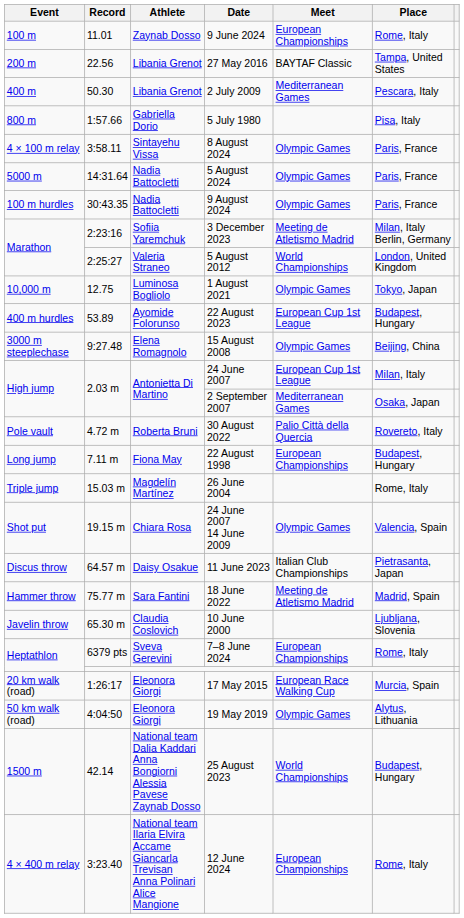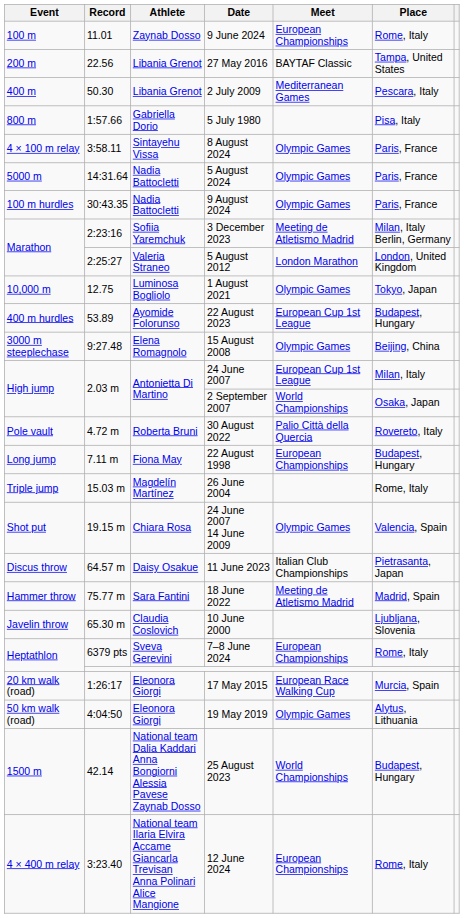 <table class="wikitable" style="font-size:90%; width: 100%;">
 <tr>
 <th>Event</th>
 <th>Record</th>
 <th>Athlete</th>
 <th>Date</th>
 <th>Meet</th>
 <th>Place</th>
 <th></th>
 </tr>
 <tr>
 <td><a href='#'>100 m</a></td>
 <td>11.01 </td>
 <td><a href='#'>Zaynab Dosso</a></td>
 <td>9 June 2024</td>
 <td><a href='#'>European Championships</a></td>
 <td><a href='#'>Rome</a>, Italy</td>
 <td></td>
 </tr>
 <tr>
 <td><a href='#'>200 m</a></td>
 <td>22.56 </td>
 <td><a href='#'>Libania Grenot</a></td>
 <td>27 May 2016</td>
 <td>BAYTAF Classic</td>
 <td><a href='#'>Tampa</a>, United States</td>
 <td></td>
 </tr>
 <tr>
 <td><a href='#'>400 m</a></td>
 <td>50.30</td>
 <td><a href='#'>Libania Grenot</a></td>
 <td>2 July 2009</td>
 <td><a href='#'>Mediterranean Games</a></td>
 <td><a href='#'>Pescara</a>, Italy</td>
 <td></td>
 </tr>
 <tr>
 <td><a href='#'>800 m</a></td>
 <td>1:57.66</td>
 <td><a href='#'>Gabriella Dorio</a></td>
 <td>5 July 1980</td>
 <td></td>
 <td><a href='#'>Pisa</a>, Italy</td>
 <td></td>
 </tr>
 <tr>
 <td><a href='#'>4 × 100 m relay</a></td>
 <td>3:58.11</td>
 <td><a href='#'>Sintayehu Vissa</a></td>
 <td>8 August 2024</td>
 <td><a href='#'>Olympic Games</a></td>
 <td><a href='#'>Paris</a>, France</td>
 <td></td>
 </tr>
 <tr>
 <td><a href='#'>5000 m</a></td>
 <td>14:31.64</td>
 <td><a href='#'>Nadia Battocletti</a></td>
 <td>5 August 2024</td>
 <td><a href='#'>Olympic Games</a></td>
 <td><a href='#'>Paris</a>, France</td>
 <td></td>
 </tr>
 <tr>
 <td><a href='#'>100 m hurdles</a></td>
 <td>30:43.35</td>
 <td><a href='#'>Nadia Battocletti</a></td>
 <td>9 August 2024</td>
 <td><a href='#'>Olympic Games</a></td>
 <td><a href='#'>Paris</a>, France</td>
 <td></td>
 </tr>
 <tr>
 <td rowspan=2><a href='#'>Marathon</a></td>
 <td>2:23:16 </td>
 <td><a href='#'>Sofiia Yaremchuk</a></td>
 <td>3 December 2023</td>
 <td><a href='#'>Meeting de Atletismo Madrid</a></td>
 <td><a href='#'>Milan</a>, Italy<br>Berlin, Germany</td>
 <td></td>
 </tr>
 <tr>
 <td>2:25:27 </td>
 <td><a href='#'>Valeria Straneo</a></td>
 <td>5 August 2012</td>
-<td><a href='#'>World Championships</a></td>
+<td><a href='#'>London Marathon</a></td>
 <td><a href='#'>London</a>, United Kingdom</td>
 <td></td>
 </tr>
 <tr>
 <td><a href='#'>10,000 m</a></td>
 <td>12.75 </td>
 <td><a href='#'>Luminosa Bogliolo</a></td>
 <td>1 August 2021</td>
 <td><a href='#'>Olympic Games</a></td>
 <td><a href='#'>Tokyo</a>, Japan</td>
 <td></td>
 </tr>
 <tr>
 <td><a href='#'>400 m hurdles</a></td>
 <td>53.89</td>
 <td><a href='#'>Ayomide Folorunso</a></td>
 <td>22 August 2023</td>
 <td><a href='#'>European Cup 1st League</a></td>
 <td><a href='#'>Budapest</a>, Hungary</td>
 <td></td>
 </tr>
 <tr>
 <td><a href='#'>3000 m steeplechase</a></td>
 <td>9:27.48</td>
 <td><a href='#'>Elena Romagnolo</a></td>
 <td>15 August 2008</td>
 <td><a href='#'>Olympic Games</a></td>
 <td><a href='#'>Beijing</a>, China</td>
 <td></td>
 </tr>
 <tr>
 <td rowspan=2><a href='#'>High jump</a></td>
 <td rowspan=2>2.03 m</td>
 <td rowspan=2><a href='#'>Antonietta Di Martino</a></td>
 <td>24 June 2007</td>
 <td><a href='#'>European Cup 1st League</a></td>
 <td><a href='#'>Milan</a>, Italy</td>
 <td></td>
 </tr>
 <tr>
 <td>2 September 2007</td>
-<td><a href='#'>Mediterranean Games</a></td>
+<td><a href='#'>World Championships</a></td>
 <td><a href='#'>Osaka</a>, Japan</td>
 <td></td>
 </tr>
 <tr>
 <td><a href='#'>Pole vault</a></td>
 <td>4.72 m</td>
 <td><a href='#'>Roberta Bruni</a></td>
 <td>30 August 2022</td>
 <td><a href='#'>Palio Città della Quercia</a></td>
 <td><a href='#'>Rovereto</a>, Italy</td>
 <td></td>
 </tr>
 <tr>
 <td><a href='#'>Long jump</a></td>
 <td>7.11 m </td>
 <td><a href='#'>Fiona May</a></td>
 <td>22 August 1998</td>
 <td><a href='#'>European Championships</a></td>
 <td><a href='#'>Budapest</a>, Hungary</td>
 <td></td>
 </tr>
 <tr>
 <td><a href='#'>Triple jump</a></td>
 <td>15.03 m </td>
 <td><a href='#'>Magdelín Martínez</a></td>
 <td>26 June 2004</td>
 <td></td>
 <td>Rome, Italy</td>
 <td></td>
 </tr>
 <tr>
 <td><a href='#'>Shot put</a></td>
 <td>19.15 m</td>
 <td><a href='#'>Chiara Rosa</a></td>
 <td>24 June 2007<br> 14 June 2009</td>
 <td><a href='#'>Olympic Games</a></td>
 <td><a href='#'>Valencia</a>, Spain</td>
 <td></td>
 </tr>
 <tr>
 <td><a href='#'>Discus throw</a></td>
 <td>64.57 m</td>
 <td><a href='#'>Daisy Osakue</a></td>
 <td>11 June 2023</td>
 <td>Italian Club Championships</td>
 <td><a href='#'>Pietrasanta</a>, Japan</td>
 <td></td>
 </tr>
 <tr>
 <td><a href='#'>Hammer throw</a></td>
 <td>75.77 m</td>
 <td><a href='#'>Sara Fantini</a></td>
 <td>18 June 2022</td>
 <td><a href='#'>Meeting de Atletismo Madrid</a></td>
 <td><a href='#'>Madrid</a>, Spain</td>
 <td></td>
 </tr>
 <tr>
 <td><a href='#'>Javelin throw</a></td>
 <td>65.30 m</td>
 <td><a href='#'>Claudia Coslovich</a></td>
 <td>10 June 2000</td>
 <td></td>
 <td><a href='#'>Ljubljana</a>, Slovenia</td>
 <td></td>
 </tr>
 <tr>
 <td rowspan=2><a href='#'>Heptathlon</a></td>
 <td>6379 pts</td>
 <td><a href='#'>Sveva Gerevini</a></td>
 <td>7–8 June 2024</td>
 <td><a href='#'>European Championships</a></td>
 <td><a href='#'>Rome</a>, Italy</td>
 <td></td>
 </tr>
 <tr>
 <td colspan=5></td>
 <td></td>
 </tr>
 <tr>
 <td><a href='#'>20 km walk</a> (road)</td>
 <td>1:26:17</td>
 <td><a href='#'>Eleonora Giorgi</a></td>
 <td>17 May 2015</td>
 <td><a href='#'>European Race Walking Cup</a></td>
 <td><a href='#'>Murcia</a>, Spain</td>
 <td></td>
 </tr>
 <tr>
 <td><a href='#'>50 km walk</a> (road)</td>
 <td>4:04:50</td>
 <td><a href='#'>Eleonora Giorgi</a></td>
 <td>19 May 2019</td>
 <td><a href='#'>Olympic Games</a></td>
 <td><a href='#'>Alytus</a>, Lithuania</td>
 <td></td>
 </tr>
 <tr>
 <td><a href='#'>1500 m</a></td>
 <td>42.14</td>
 <td><a href='#'>National team</a><br><a href='#'>Dalia Kaddari</a><br><a href='#'>Anna Bongiorni</a><br><a href='#'>Alessia Pavese</a><br><a href='#'>Zaynab Dosso</a></td>
 <td>25 August 2023</td>
 <td><a href='#'>World Championships</a></td>
 <td><a href='#'>Budapest</a>, Hungary</td>
 <td></td>
 </tr>
 <tr>
 <td><a href='#'>4 × 400 m relay</a></td>
 <td>3:23.40</td>
 <td><a href='#'>National team</a><br><a href='#'>Ilaria Elvira Accame</a><br><a href='#'>Giancarla Trevisan</a><br><a href='#'>Anna Polinari</a><br><a href='#'>Alice Mangione</a></td>
 <td>12 June 2024</td>
 <td><a href='#'>European Championships</a></td>
 <td><a href='#'>Rome</a>, Italy</td>
 <td></td>
 </tr>
 </table>
